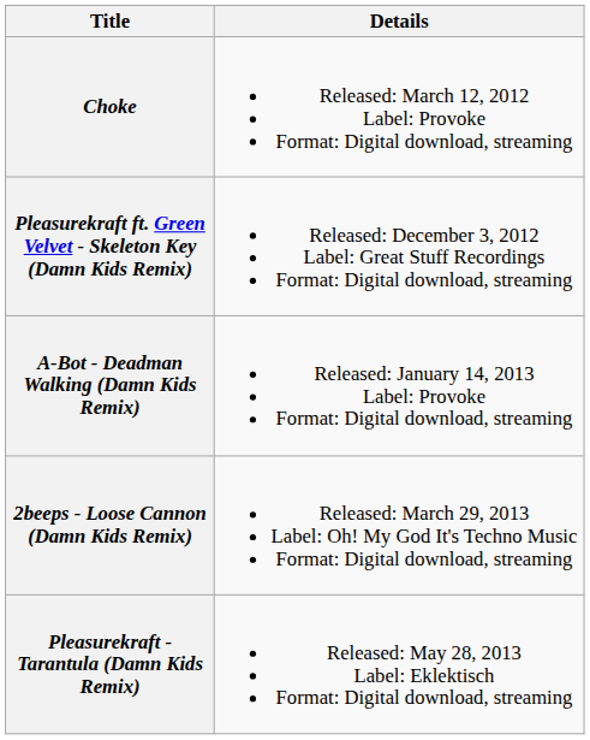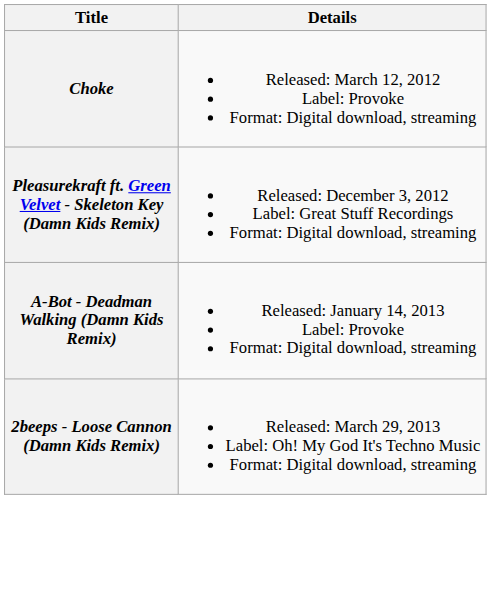 <table class="wikitable plainrowheaders" style="text-align:center;">
 <tr>
 <th scope="col" style="width:10em;">Title</th>
 <th scope="col" style="width:18em;">Details</th>
 </tr>
 <tr>
 <th scope="row"><em>Choke</em></th>
 <td><br><ul><li>Released: March 12, 2012</li><li>Label: Provoke</li><li>Format: Digital download, streaming</li></ul></td>
 </tr>
 <tr>
 <th scope="row"><em>Pleasurekraft ft. <a href='#'>Green Velvet</a> - Skeleton Key (Damn Kids Remix)</em></th>
 <td><br><ul><li>Released: December 3, 2012</li><li>Label: Great Stuff Recordings</li><li>Format: Digital download, streaming</li></ul></td>
 </tr>
 <tr>
 <th scope="row"><em>A-Bot - Deadman Walking (Damn Kids Remix)</em></th>
 <td><br><ul><li>Released: January 14, 2013</li><li>Label: Provoke</li><li>Format: Digital download, streaming</li></ul></td>
 </tr>
 <tr>
 <th scope="row"><em>2beeps - Loose Cannon (Damn Kids Remix)</em></th>
 <td><br><ul><li>Released: March 29, 2013</li><li>Label: Oh! My God It's Techno Music</li><li>Format: Digital download, streaming</li></ul></td>
 </tr>
-<tr>
-<th scope="row"><em>Pleasurekraft - Tarantula (Damn Kids Remix)</em></th>
-<td><br><ul><li>Released: May 28, 2013</li><li>Label: Eklektisch</li><li>Format: Digital download, streaming</li></ul></td>
-</tr>
 </table>
